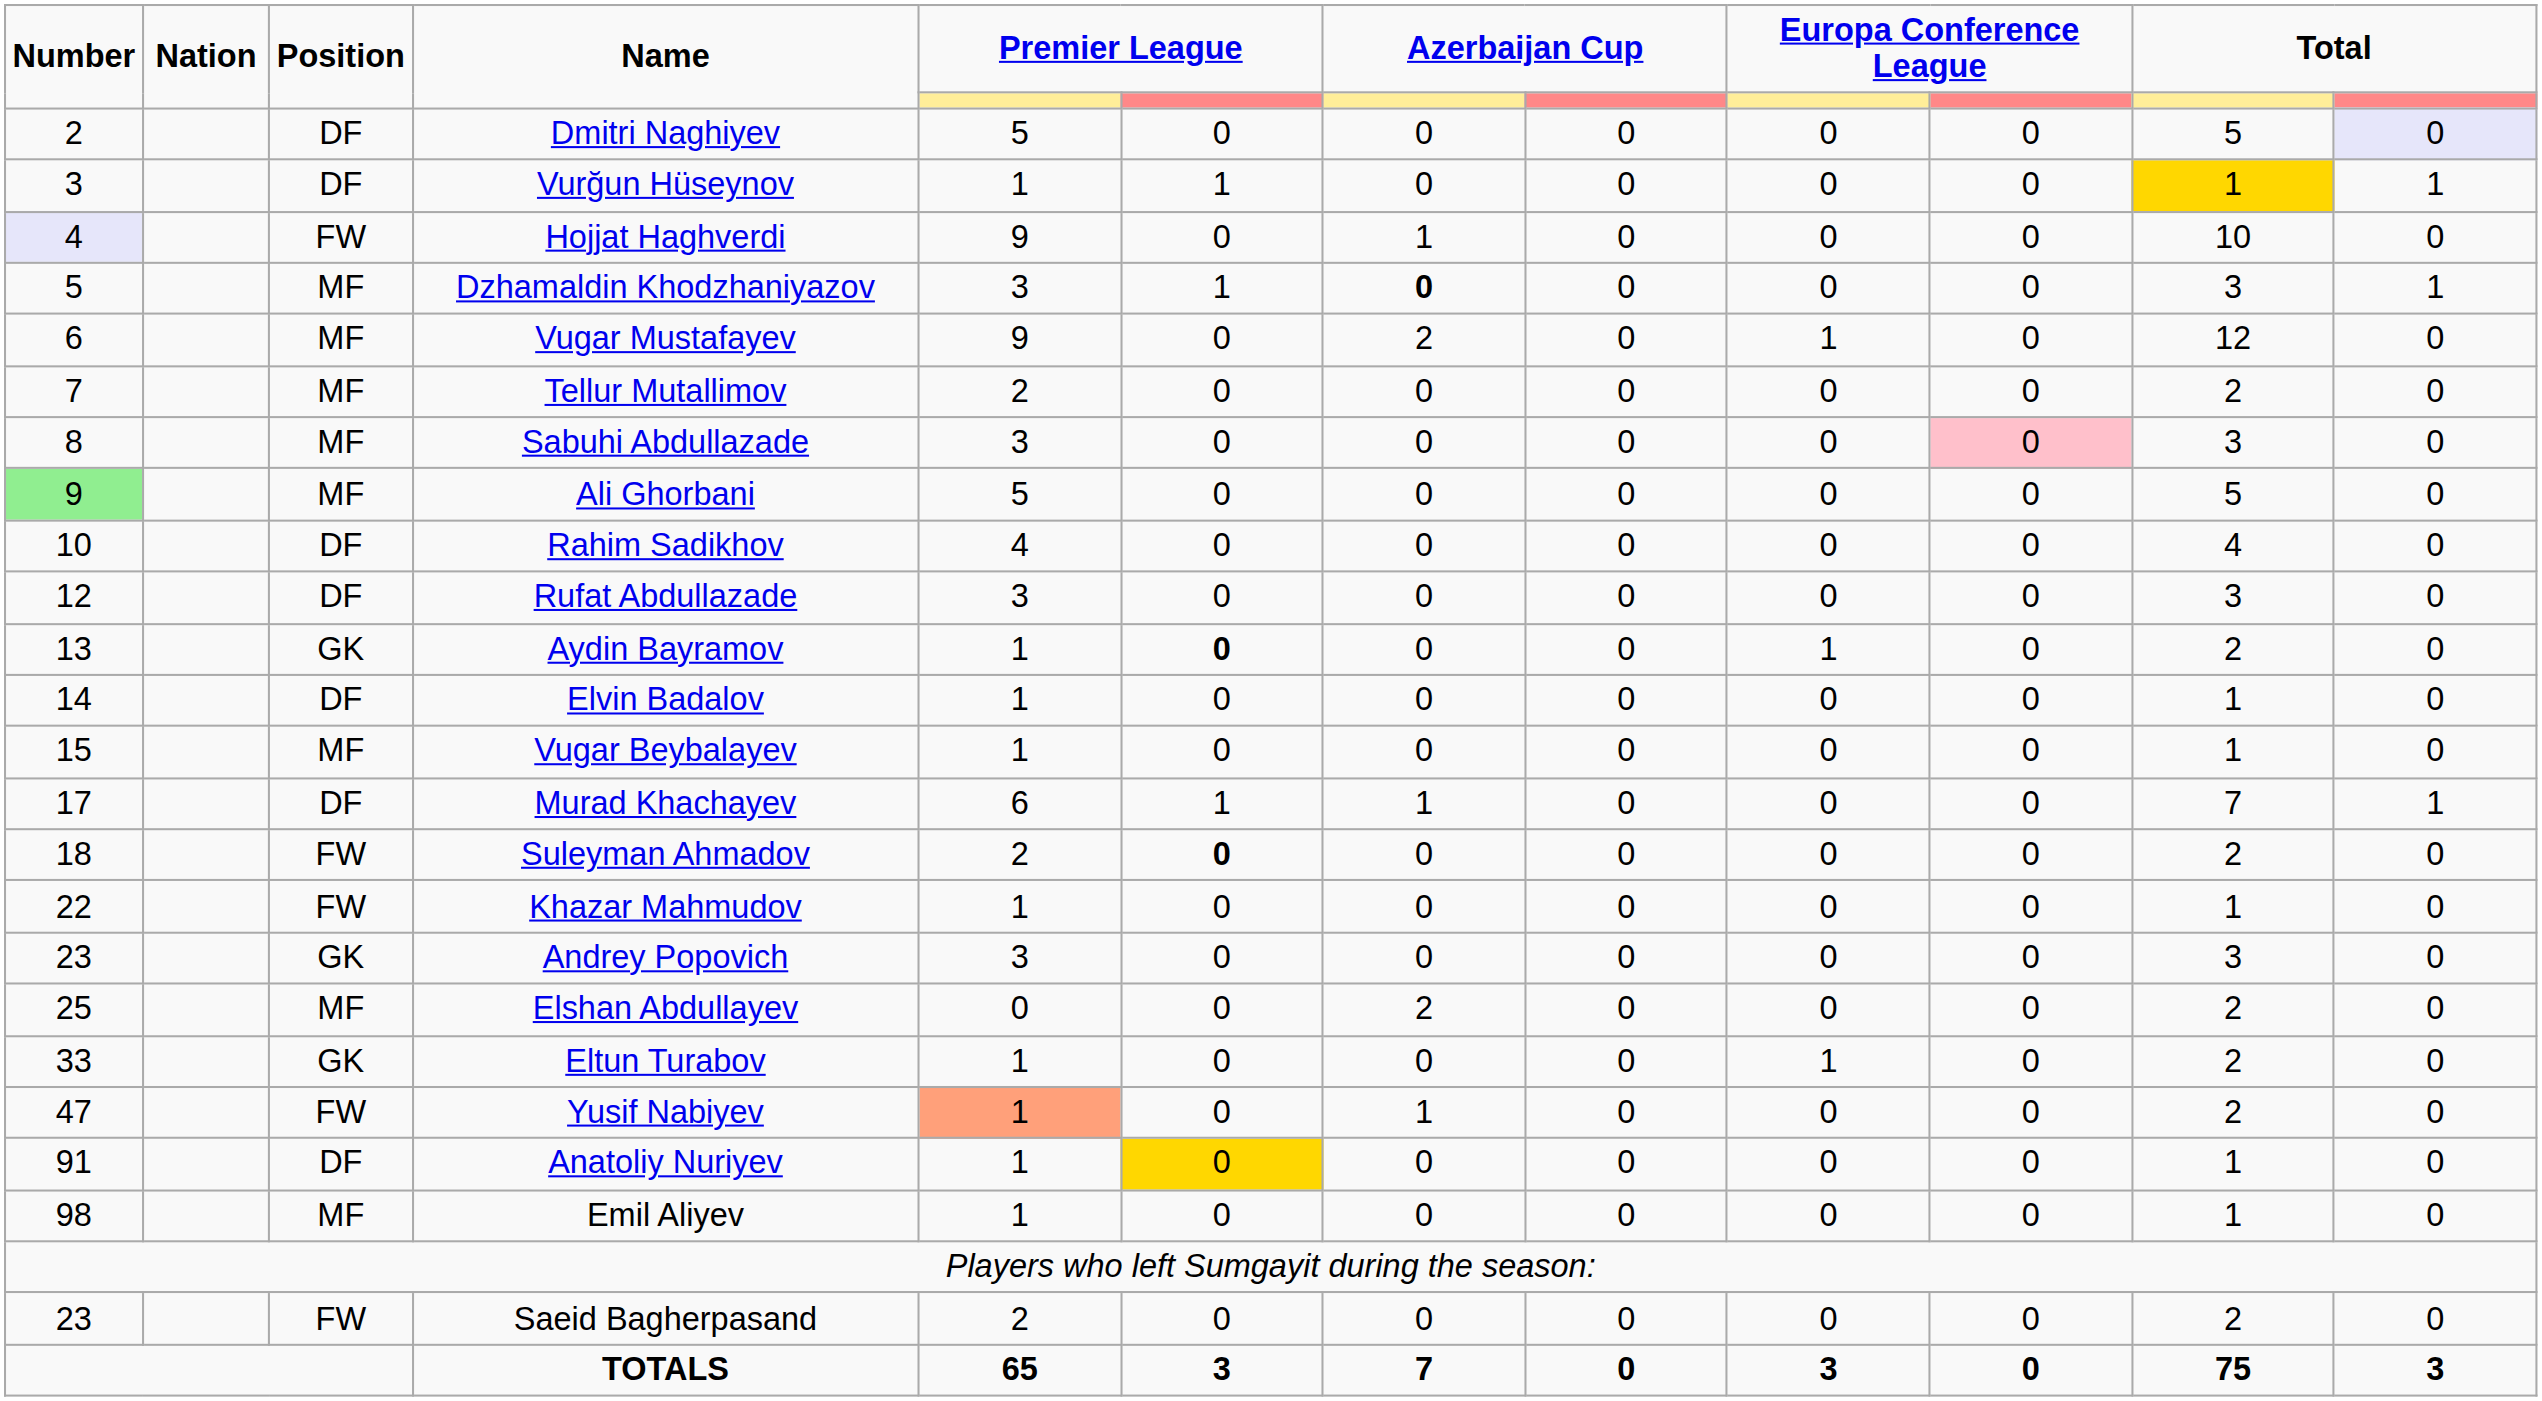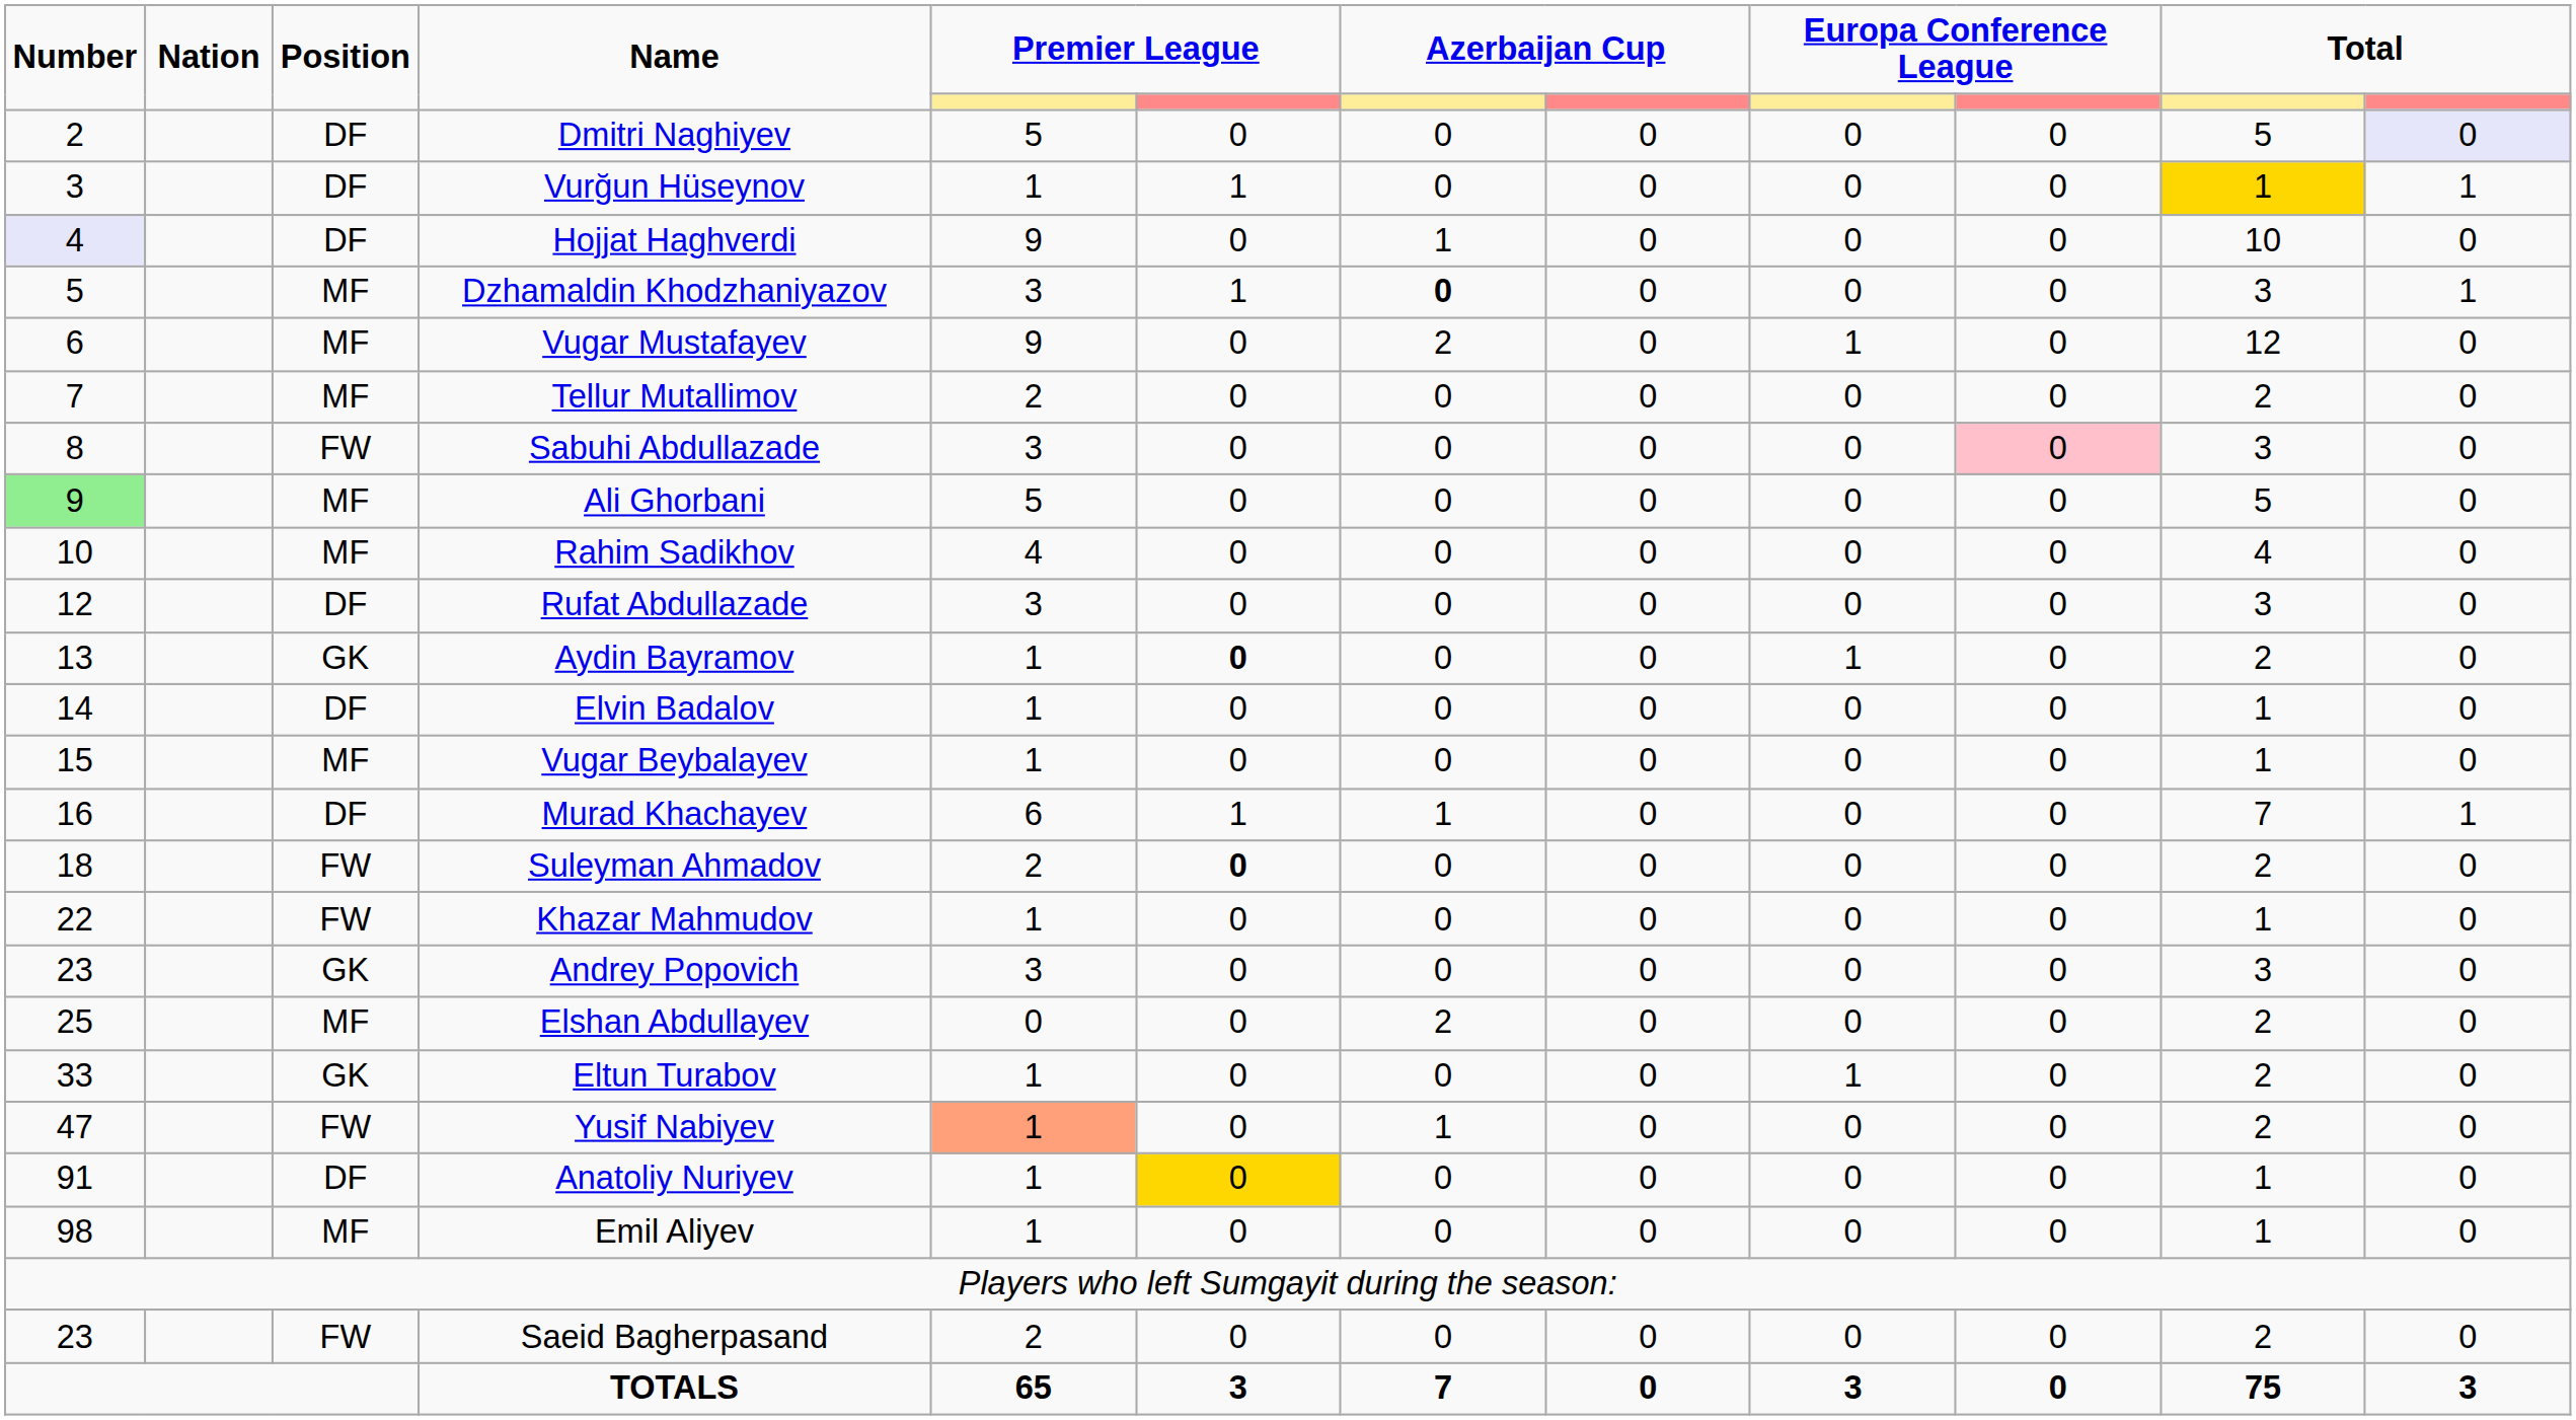 <table class="wikitable" style="text-align:center;">
 <tr>
 <td rowspan="2"  style="width:5%; text-align:center;"><strong>Number</strong></td>
 <td rowspan="2"  style="width:5%; text-align:center;"><strong>Nation</strong></td>
 <td rowspan="2"  style="width:5%; text-align:center;"><strong>Position</strong></td>
 <td rowspan="2"  style="width:20%; text-align:center;"><strong>Name</strong></td>
 <td colspan="2" style="text-align:center;"><strong><a href='#'>Premier League</a></strong></td>
 <td colspan="2" style="text-align:center;"><strong><a href='#'>Azerbaijan Cup</a></strong></td>
 <td colspan="2" style="text-align:center;"><strong><a href='#'>Europa Conference League</a></strong></td>
 <td colspan="2" style="text-align:center;"><strong>Total</strong></td>
 </tr>
 <tr>
 <th style="width:60px; background:#fe9;"></th>
 <th style="width:60px; background:#ff8888;"></th>
 <th style="width:60px; background:#fe9;"></th>
 <th style="width:60px; background:#ff8888;"></th>
 <th style="width:60px; background:#fe9;"></th>
 <th style="width:60px; background:#ff8888;"></th>
 <th style="width:60px; background:#fe9;"></th>
 <th style="width:60px; background:#ff8888;"></th>
 </tr>
 <tr>
 <td>2</td>
 <td></td>
 <td>DF</td>
 <td><a href='#'>Dmitri Naghiyev</a></td>
 <td>5</td>
 <td>0</td>
 <td>0</td>
 <td>0</td>
 <td>0</td>
 <td>0</td>
 <td>5</td>
 <td style="background: lavender;">0</td>
 </tr>
 <tr>
 <td>3</td>
 <td></td>
 <td>DF</td>
 <td><a href='#'>Vurğun Hüseynov</a></td>
 <td>1</td>
 <td>1</td>
 <td>0</td>
 <td>0</td>
 <td>0</td>
 <td>0</td>
 <td style="background: gold;">1</td>
 <td>1</td>
 </tr>
 <tr>
 <td style="background: lavender;">4</td>
 <td></td>
-<td>FW</td>
+<td>DF</td>
 <td><a href='#'>Hojjat Haghverdi</a></td>
 <td>9</td>
 <td>0</td>
 <td>1</td>
 <td>0</td>
 <td>0</td>
 <td>0</td>
 <td>10</td>
 <td>0</td>
 </tr>
 <tr>
 <td>5</td>
 <td></td>
 <td>MF</td>
 <td><a href='#'>Dzhamaldin Khodzhaniyazov</a></td>
 <td>3</td>
 <td>1</td>
 <td><strong>0</strong></td>
 <td>0</td>
 <td>0</td>
 <td>0</td>
 <td>3</td>
 <td>1</td>
 </tr>
 <tr>
 <td>6</td>
 <td></td>
 <td>MF</td>
 <td><a href='#'>Vugar Mustafayev</a></td>
 <td>9</td>
 <td>0</td>
 <td>2</td>
 <td>0</td>
 <td>1</td>
 <td>0</td>
 <td>12</td>
 <td>0</td>
 </tr>
 <tr>
 <td>7</td>
 <td></td>
 <td>MF</td>
 <td><a href='#'>Tellur Mutallimov</a></td>
 <td>2</td>
 <td>0</td>
 <td>0</td>
 <td>0</td>
 <td>0</td>
 <td>0</td>
 <td>2</td>
 <td>0</td>
 </tr>
 <tr>
 <td>8</td>
 <td></td>
-<td>MF</td>
+<td>FW</td>
 <td><a href='#'>Sabuhi Abdullazade</a></td>
 <td>3</td>
 <td>0</td>
 <td>0</td>
 <td>0</td>
 <td>0</td>
 <td style="background: pink;">0</td>
 <td>3</td>
 <td>0</td>
 </tr>
 <tr>
 <td style="background: lightgreen;">9</td>
 <td></td>
 <td>MF</td>
 <td><a href='#'>Ali Ghorbani</a></td>
 <td>5</td>
 <td>0</td>
 <td>0</td>
 <td>0</td>
 <td>0</td>
 <td>0</td>
 <td>5</td>
 <td>0</td>
 </tr>
 <tr>
 <td>10</td>
 <td></td>
-<td>DF</td>
+<td>MF</td>
 <td><a href='#'>Rahim Sadikhov</a></td>
 <td>4</td>
 <td>0</td>
 <td>0</td>
 <td>0</td>
 <td>0</td>
 <td>0</td>
 <td>4</td>
 <td>0</td>
 </tr>
 <tr>
 <td>12</td>
 <td></td>
 <td>DF</td>
 <td><a href='#'>Rufat Abdullazade</a></td>
 <td>3</td>
 <td>0</td>
 <td>0</td>
 <td>0</td>
 <td>0</td>
 <td>0</td>
 <td>3</td>
 <td>0</td>
 </tr>
 <tr>
 <td>13</td>
 <td></td>
 <td>GK</td>
 <td><a href='#'>Aydin Bayramov</a></td>
 <td>1</td>
 <td><strong>0</strong></td>
 <td>0</td>
 <td>0</td>
 <td>1</td>
 <td>0</td>
 <td>2</td>
 <td>0</td>
 </tr>
 <tr>
 <td>14</td>
 <td></td>
 <td>DF</td>
 <td><a href='#'>Elvin Badalov</a></td>
 <td>1</td>
 <td>0</td>
 <td>0</td>
 <td>0</td>
 <td>0</td>
 <td>0</td>
 <td>1</td>
 <td>0</td>
 </tr>
 <tr>
 <td>15</td>
 <td></td>
 <td>MF</td>
 <td><a href='#'>Vugar Beybalayev</a></td>
 <td>1</td>
 <td>0</td>
 <td>0</td>
 <td>0</td>
 <td>0</td>
 <td>0</td>
 <td>1</td>
 <td>0</td>
 </tr>
 <tr>
-<td>17</td>
+<td>16</td>
 <td></td>
 <td>DF</td>
 <td><a href='#'>Murad Khachayev</a></td>
 <td>6</td>
 <td>1</td>
 <td>1</td>
 <td>0</td>
 <td>0</td>
 <td>0</td>
 <td>7</td>
 <td>1</td>
 </tr>
 <tr>
 <td>18</td>
 <td></td>
 <td>FW</td>
 <td><a href='#'>Suleyman Ahmadov</a></td>
 <td>2</td>
 <td><strong>0</strong></td>
 <td>0</td>
 <td>0</td>
 <td>0</td>
 <td>0</td>
 <td>2</td>
 <td>0</td>
 </tr>
 <tr>
 <td>22</td>
 <td></td>
 <td>FW</td>
 <td><a href='#'>Khazar Mahmudov</a></td>
 <td>1</td>
 <td>0</td>
 <td>0</td>
 <td>0</td>
 <td>0</td>
 <td>0</td>
 <td>1</td>
 <td>0</td>
 </tr>
 <tr>
 <td>23</td>
 <td></td>
 <td>GK</td>
 <td><a href='#'>Andrey Popovich</a></td>
 <td>3</td>
 <td>0</td>
 <td>0</td>
 <td>0</td>
 <td>0</td>
 <td>0</td>
 <td>3</td>
 <td>0</td>
 </tr>
 <tr>
 <td>25</td>
 <td></td>
 <td>MF</td>
 <td><a href='#'>Elshan Abdullayev</a></td>
 <td>0</td>
 <td>0</td>
 <td>2</td>
 <td>0</td>
 <td>0</td>
 <td>0</td>
 <td>2</td>
 <td>0</td>
 </tr>
 <tr>
 <td>33</td>
 <td></td>
 <td>GK</td>
 <td><a href='#'>Eltun Turabov</a></td>
 <td>1</td>
 <td>0</td>
 <td>0</td>
 <td>0</td>
 <td>1</td>
 <td>0</td>
 <td>2</td>
 <td>0</td>
 </tr>
 <tr>
 <td>47</td>
 <td></td>
 <td>FW</td>
 <td><a href='#'>Yusif Nabiyev</a></td>
 <td style="background: lightsalmon;">1</td>
 <td>0</td>
 <td>1</td>
 <td>0</td>
 <td>0</td>
 <td>0</td>
 <td>2</td>
 <td>0</td>
 </tr>
 <tr>
 <td>91</td>
 <td></td>
 <td>DF</td>
 <td><a href='#'>Anatoliy Nuriyev</a></td>
 <td>1</td>
 <td style="background: gold;">0</td>
 <td>0</td>
 <td>0</td>
 <td>0</td>
 <td>0</td>
 <td>1</td>
 <td>0</td>
 </tr>
 <tr>
 <td>98</td>
 <td></td>
 <td>MF</td>
 <td>Emil Aliyev</td>
 <td>1</td>
 <td>0</td>
 <td>0</td>
 <td>0</td>
 <td>0</td>
 <td>0</td>
 <td>1</td>
 <td>0</td>
 </tr>
 <tr>
 <td colspan="14"><em>Players who left Sumgayit during the season:</em></td>
 </tr>
 <tr>
 <td>23</td>
 <td></td>
 <td>FW</td>
 <td>Saeid Bagherpasand</td>
 <td>2</td>
 <td>0</td>
 <td>0</td>
 <td>0</td>
 <td>0</td>
 <td>0</td>
 <td>2</td>
 <td>0</td>
 </tr>
 <tr>
 <td colspan="3"></td>
 <td><strong>TOTALS</strong></td>
 <td><strong>65</strong></td>
 <td><strong>3</strong></td>
 <td><strong>7</strong></td>
 <td><strong>0</strong></td>
 <td><strong>3</strong></td>
 <td><strong>0</strong></td>
 <td><strong>75</strong></td>
 <td><strong>3</strong></td>
 </tr>
 </table>
